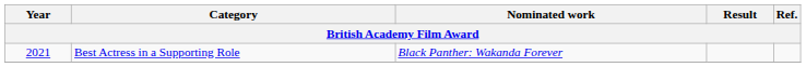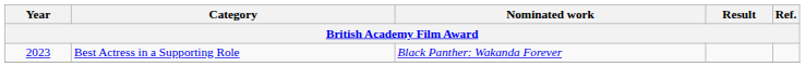 <table class=wikitable>
 <tr>
 <th scope="col" style="width:5em;">Year</th>
 <th scope="col" style="width:26em;">Category</th>
 <th scope="col" style="width:25em;">Nominated work</th>
 <th scope="col" style="width:5em;">Result</th>
 <th>Ref.</th>
 </tr>
 <tr>
 <th colspan=5><a href='#'>British Academy Film Award</a></th>
 </tr>
 <tr>
-<td style="text-align:center;"><a href='#'>2021</a></td>
+<td style="text-align:center;"><a href='#'>2023</a></td>
 <td><a href='#'>Best Actress in a Supporting Role</a></td>
 <td><em><a href='#'>Black Panther: Wakanda Forever</a></em></td>
 <td></td>
 <td></td>
 </tr>
 <tr>
 </tr>
 </table>
